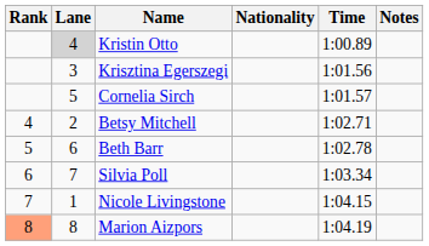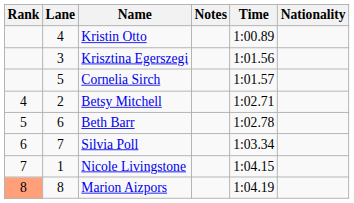 <table class="wikitable sortable" style="text-align:center">
 <tr>
 <th>Rank</th>
 <th>Lane</th>
 <th>Name</th>
+<th>Notes</th>
+<th>Time</th>
 <th>Nationality</th>
-<th>Time</th>
-<th>Notes</th>
 </tr>
 <tr>
 <td></td>
-<td style="background: lightgrey;">4</td>
+<td>4</td>
 <td align=left><a href='#'>Kristin Otto</a></td>
+<td></td>
+<td>1:00.89</td>
 <td align=left></td>
-<td>1:00.89</td>
-<td></td>
 </tr>
 <tr>
 <td></td>
 <td>3</td>
 <td align=left><a href='#'>Krisztina Egerszegi</a></td>
+<td></td>
+<td>1:01.56</td>
 <td align=left></td>
-<td>1:01.56</td>
-<td></td>
 </tr>
 <tr>
 <td></td>
 <td>5</td>
 <td align=left><a href='#'>Cornelia Sirch</a></td>
+<td></td>
+<td>1:01.57</td>
 <td align=left></td>
-<td>1:01.57</td>
-<td></td>
 </tr>
 <tr>
 <td>4</td>
 <td>2</td>
 <td align=left><a href='#'>Betsy Mitchell</a></td>
+<td></td>
+<td>1:02.71</td>
 <td align=left></td>
-<td>1:02.71</td>
-<td></td>
 </tr>
 <tr>
 <td>5</td>
 <td>6</td>
 <td align=left><a href='#'>Beth Barr</a></td>
+<td></td>
+<td>1:02.78</td>
 <td align=left></td>
-<td>1:02.78</td>
-<td></td>
 </tr>
 <tr>
 <td>6</td>
 <td>7</td>
 <td align=left><a href='#'>Silvia Poll</a></td>
+<td></td>
+<td>1:03.34</td>
 <td align=left></td>
-<td>1:03.34</td>
-<td></td>
 </tr>
 <tr>
 <td>7</td>
 <td>1</td>
 <td align=left><a href='#'>Nicole Livingstone</a></td>
+<td></td>
+<td>1:04.15</td>
 <td align=left></td>
-<td>1:04.15</td>
-<td></td>
 </tr>
 <tr>
 <td style="background: lightsalmon;">8</td>
 <td>8</td>
 <td align=left><a href='#'>Marion Aizpors</a></td>
+<td></td>
+<td>1:04.19</td>
 <td align=left></td>
-<td>1:04.19</td>
-<td></td>
 </tr>
 </table>
